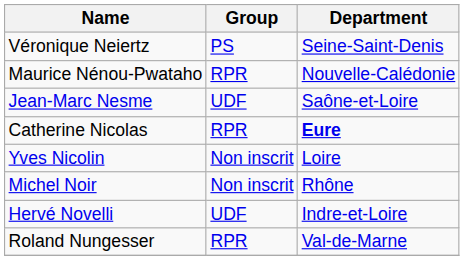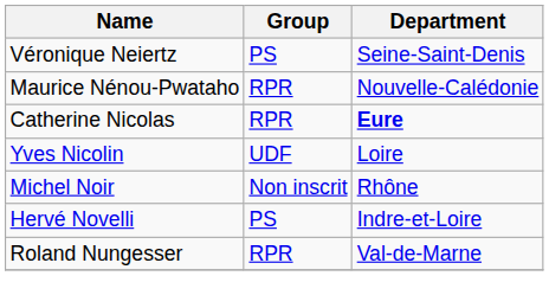 <table class="wikitable alternance">
 <tr>
 <th>Name</th>
 <th>Group</th>
 <th>Department</th>
 </tr>
 <tr>
 <td>Véronique Neiertz</td>
 <td><a href='#'>PS</a></td>
 <td><a href='#'>Seine-Saint-Denis</a></td>
 </tr>
 <tr>
 <td>Maurice Nénou-Pwataho</td>
 <td><a href='#'>RPR</a></td>
 <td><a href='#'>Nouvelle-Calédonie</a></td>
 </tr>
 <tr>
-<td><a href='#'>Jean-Marc Nesme</a></td>
-<td><a href='#'>UDF</a></td>
-<td><a href='#'>Saône-et-Loire</a></td>
-</tr>
-<tr>
 <td>Catherine Nicolas</td>
 <td><a href='#'>RPR</a></td>
 <td><strong><a href='#'>Eure</a></strong></td>
 </tr>
 <tr>
 <td><a href='#'>Yves Nicolin</a></td>
-<td><a href='#'>Non inscrit</a></td>
+<td><a href='#'>UDF</a></td>
 <td><a href='#'>Loire</a></td>
 </tr>
 <tr>
 <td><a href='#'>Michel Noir</a></td>
 <td><a href='#'>Non inscrit</a></td>
 <td><a href='#'>Rhône</a></td>
 </tr>
 <tr>
 <td><a href='#'>Hervé Novelli</a></td>
-<td><a href='#'>UDF</a></td>
+<td><a href='#'>PS</a></td>
 <td><a href='#'>Indre-et-Loire</a></td>
 </tr>
 <tr>
 <td>Roland Nungesser</td>
 <td><a href='#'>RPR</a></td>
 <td><a href='#'>Val-de-Marne</a></td>
 </tr>
 <tr>
 </tr>
 </table>
